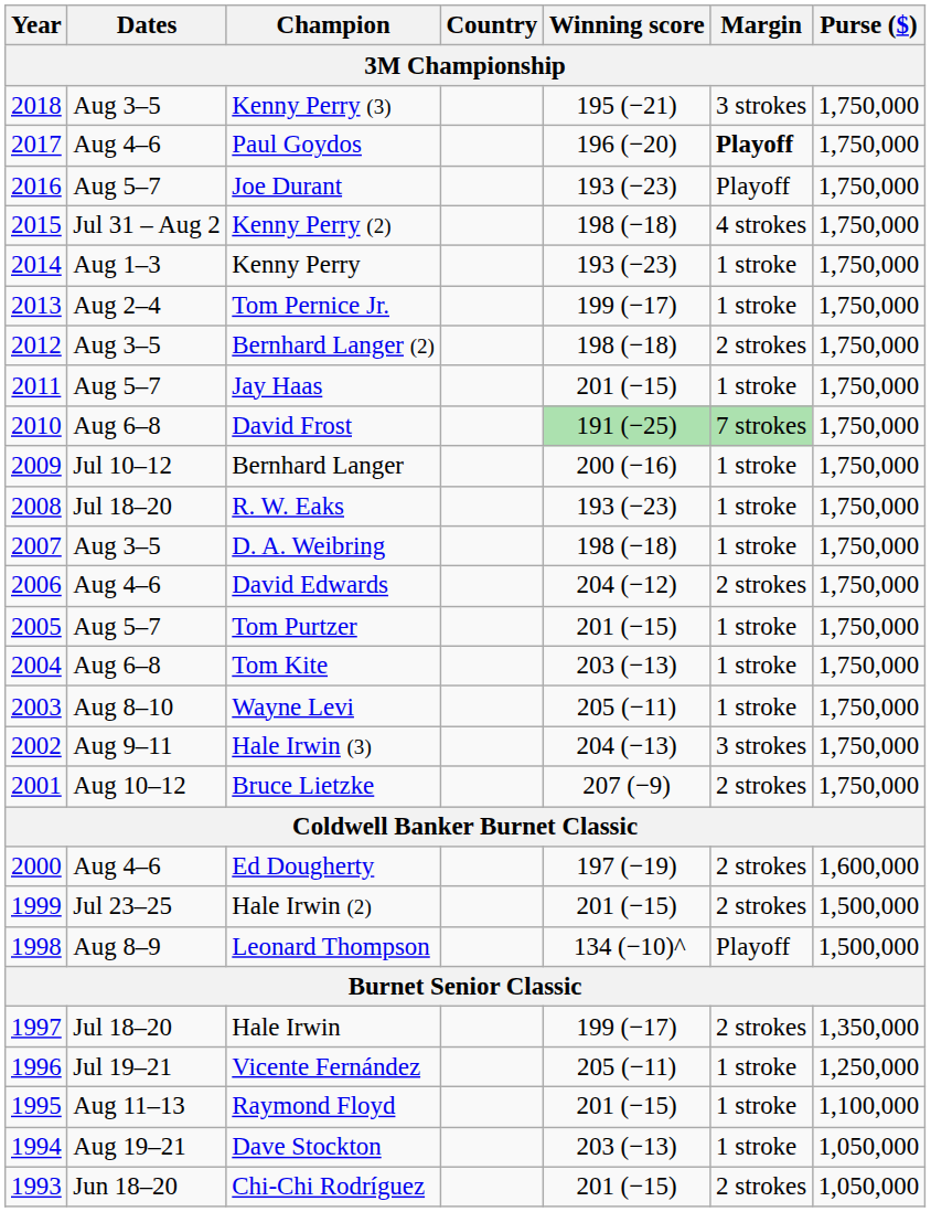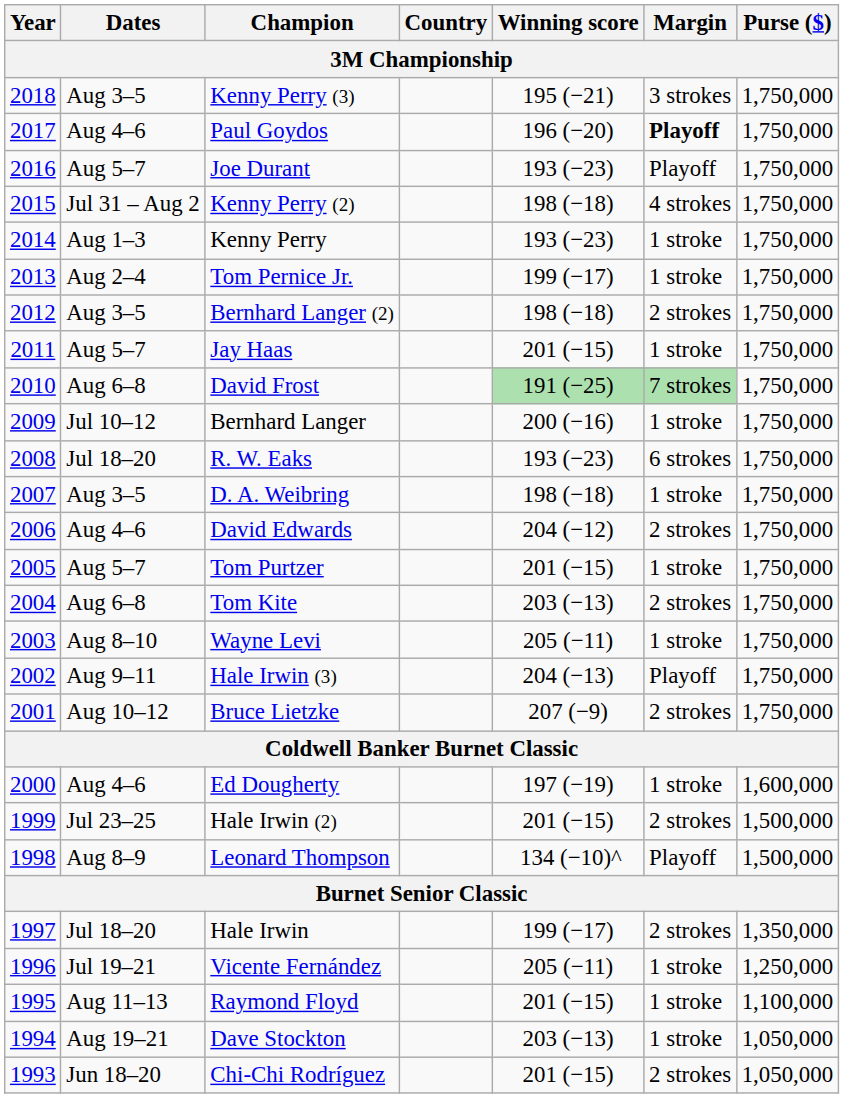 <table class="wikitable">
 <tr>
 <th>Year</th>
 <th>Dates</th>
 <th>Champion</th>
 <th>Country</th>
 <th>Winning score</th>
 <th>Margin</th>
 <th>Purse (<a href='#'>$</a>)</th>
 </tr>
 <tr>
 <th colspan=7>3M Championship</th>
 </tr>
 <tr>
 <td align=center><a href='#'>2018</a></td>
 <td>Aug 3–5</td>
 <td><a href='#'>Kenny Perry</a> <small>(3)</small></td>
 <td></td>
 <td align=center>195 (−21)</td>
 <td>3 strokes</td>
 <td>1,750,000</td>
 </tr>
 <tr>
 <td align=center><a href='#'>2017</a></td>
 <td>Aug 4–6</td>
 <td><a href='#'>Paul Goydos</a></td>
 <td></td>
 <td align=center>196 (−20)</td>
 <td><strong>Playoff</strong></td>
 <td>1,750,000</td>
 </tr>
 <tr>
 <td align=center><a href='#'>2016</a></td>
 <td>Aug 5–7</td>
 <td><a href='#'>Joe Durant</a></td>
 <td></td>
 <td align=center>193 (−23)</td>
 <td>Playoff</td>
 <td>1,750,000</td>
 </tr>
 <tr>
 <td align=center><a href='#'>2015</a></td>
 <td>Jul 31 – Aug 2</td>
 <td><a href='#'>Kenny Perry</a> <small>(2)</small></td>
 <td></td>
 <td align=center>198 (−18)</td>
 <td>4 strokes</td>
 <td>1,750,000</td>
 </tr>
 <tr>
 <td align=center><a href='#'>2014</a></td>
 <td>Aug 1–3</td>
 <td>Kenny Perry</td>
 <td></td>
 <td align=center>193 (−23)</td>
 <td>1 stroke</td>
 <td>1,750,000</td>
 </tr>
 <tr>
 <td align=center><a href='#'>2013</a></td>
 <td>Aug 2–4</td>
 <td><a href='#'>Tom Pernice Jr.</a></td>
 <td></td>
 <td align=center>199 (−17)</td>
 <td>1 stroke</td>
 <td>1,750,000</td>
 </tr>
 <tr>
 <td align=center><a href='#'>2012</a></td>
 <td>Aug 3–5</td>
 <td><a href='#'>Bernhard Langer</a> <small>(2)</small></td>
 <td></td>
 <td align=center>198 (−18)</td>
 <td>2 strokes</td>
 <td>1,750,000</td>
 </tr>
 <tr>
 <td align=center><a href='#'>2011</a></td>
 <td>Aug 5–7</td>
 <td><a href='#'>Jay Haas</a></td>
 <td></td>
 <td align=center>201 (−15)</td>
 <td>1 stroke</td>
 <td>1,750,000</td>
 </tr>
 <tr>
 <td align=center><a href='#'>2010</a></td>
 <td>Aug 6–8</td>
 <td><a href='#'>David Frost</a></td>
 <td></td>
 <td style="text-align:center; background:#ACE1AF">191 (−25)</td>
 <td style="background:#ACE1AF">7 strokes</td>
 <td>1,750,000</td>
 </tr>
 <tr>
 <td align=center><a href='#'>2009</a></td>
 <td>Jul 10–12</td>
 <td>Bernhard Langer</td>
 <td></td>
 <td align=center>200 (−16)</td>
 <td>1 stroke</td>
 <td>1,750,000</td>
 </tr>
 <tr>
 <td align=center><a href='#'>2008</a></td>
 <td>Jul 18–20</td>
 <td><a href='#'>R. W. Eaks</a></td>
 <td></td>
 <td align=center>193 (−23)</td>
-<td>1 stroke</td>
+<td>6 strokes</td>
 <td>1,750,000</td>
 </tr>
 <tr>
 <td align=center><a href='#'>2007</a></td>
 <td>Aug 3–5</td>
 <td><a href='#'>D. A. Weibring</a></td>
 <td></td>
 <td align=center>198 (−18)</td>
 <td>1 stroke</td>
 <td>1,750,000</td>
 </tr>
 <tr>
 <td align=center><a href='#'>2006</a></td>
 <td>Aug 4–6</td>
 <td><a href='#'>David Edwards</a></td>
 <td></td>
 <td align=center>204 (−12)</td>
 <td>2 strokes</td>
 <td>1,750,000</td>
 </tr>
 <tr>
 <td align=center><a href='#'>2005</a></td>
 <td>Aug 5–7</td>
 <td><a href='#'>Tom Purtzer</a></td>
 <td></td>
 <td align=center>201 (−15)</td>
 <td>1 stroke</td>
 <td>1,750,000</td>
 </tr>
 <tr>
 <td align=center><a href='#'>2004</a></td>
 <td>Aug 6–8</td>
 <td><a href='#'>Tom Kite</a></td>
 <td></td>
 <td align=center>203 (−13)</td>
-<td>1 stroke</td>
+<td>2 strokes</td>
 <td>1,750,000</td>
 </tr>
 <tr>
 <td align=center><a href='#'>2003</a></td>
 <td>Aug 8–10</td>
 <td><a href='#'>Wayne Levi</a></td>
 <td></td>
 <td align=center>205 (−11)</td>
 <td>1 stroke</td>
 <td>1,750,000</td>
 </tr>
 <tr>
 <td align=center><a href='#'>2002</a></td>
 <td>Aug 9–11</td>
 <td><a href='#'>Hale Irwin</a> <small>(3)</small></td>
 <td></td>
 <td align=center>204 (−13)</td>
-<td>3 strokes</td>
+<td>Playoff</td>
 <td>1,750,000</td>
 </tr>
 <tr>
 <td align=center><a href='#'>2001</a></td>
 <td>Aug 10–12</td>
 <td><a href='#'>Bruce Lietzke</a></td>
 <td></td>
 <td align=center>207 (−9)</td>
 <td>2 strokes</td>
 <td>1,750,000</td>
 </tr>
 <tr>
 <th colspan=7>Coldwell Banker Burnet Classic</th>
 </tr>
 <tr>
 <td align=center><a href='#'>2000</a></td>
 <td>Aug 4–6</td>
 <td><a href='#'>Ed Dougherty</a></td>
 <td></td>
 <td align=center>197 (−19)</td>
-<td>2 strokes</td>
+<td>1 stroke</td>
 <td>1,600,000</td>
 </tr>
 <tr>
 <td align=center><a href='#'>1999</a></td>
 <td>Jul 23–25</td>
 <td>Hale Irwin <small>(2)</small></td>
 <td></td>
 <td align=center>201 (−15)</td>
 <td>2 strokes</td>
 <td>1,500,000</td>
 </tr>
 <tr>
 <td align=center><a href='#'>1998</a></td>
 <td>Aug 8–9</td>
 <td><a href='#'>Leonard Thompson</a></td>
 <td></td>
 <td align=center> 134 (−10)^</td>
 <td>Playoff</td>
 <td>1,500,000</td>
 </tr>
 <tr>
 <th colspan=7>Burnet Senior Classic</th>
 </tr>
 <tr>
 <td align=center><a href='#'>1997</a></td>
 <td>Jul 18–20</td>
 <td>Hale Irwin</td>
 <td></td>
 <td align=center>199 (−17)</td>
 <td>2 strokes</td>
 <td>1,350,000</td>
 </tr>
 <tr>
 <td align=center><a href='#'>1996</a></td>
 <td>Jul 19–21</td>
 <td><a href='#'>Vicente Fernández</a></td>
 <td></td>
 <td align=center>205 (−11)</td>
 <td>1 stroke</td>
 <td>1,250,000</td>
 </tr>
 <tr>
 <td align=center><a href='#'>1995</a></td>
 <td>Aug 11–13</td>
 <td><a href='#'>Raymond Floyd</a></td>
 <td></td>
 <td align=center>201 (−15)</td>
 <td>1 stroke</td>
 <td>1,100,000</td>
 </tr>
 <tr>
 <td align=center><a href='#'>1994</a></td>
 <td>Aug 19–21</td>
 <td><a href='#'>Dave Stockton</a></td>
 <td></td>
 <td align=center>203 (−13)</td>
 <td>1 stroke</td>
 <td>1,050,000</td>
 </tr>
 <tr>
 <td align=center><a href='#'>1993</a></td>
 <td>Jun 18–20</td>
 <td><a href='#'>Chi-Chi Rodríguez</a></td>
 <td></td>
 <td align=center>201 (−15)</td>
 <td>2 strokes</td>
 <td>1,050,000</td>
 </tr>
 </table>
